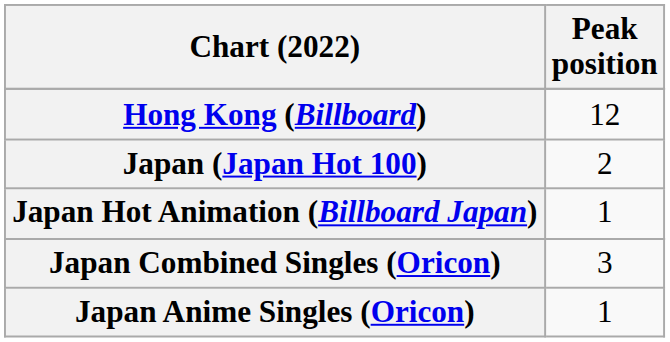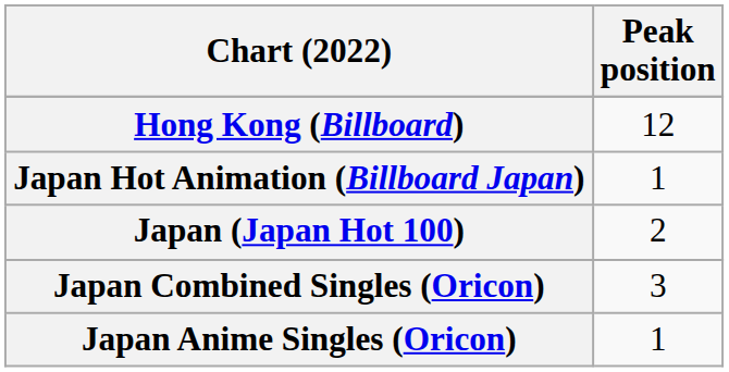 <table class="wikitable sortable plainrowheaders" style="text-align:center">
 <tr>
 <th scope="col">Chart (2022)</th>
 <th scope="col">Peak<br>position</th>
 </tr>
 <tr>
 </tr>
 <tr>
 <th scope="row"><a href='#'>Hong Kong</a> (<em><a href='#'>Billboard</a></em>)</th>
 <td>12</td>
 </tr>
 <tr>
+<th scope="row">Japan Hot Animation (<em><a href='#'>Billboard Japan</a></em>)</th>
+<td>1</td>
+</tr>
+<tr>
 <th scope="row">Japan (<a href='#'>Japan Hot 100</a>)</th>
 <td>2</td>
-</tr>
-<tr>
-<th scope="row">Japan Hot Animation (<em><a href='#'>Billboard Japan</a></em>)</th>
-<td>1</td>
 </tr>
 <tr>
 </tr>
 <tr>
 <th scope="row">Japan Combined Singles (<a href='#'>Oricon</a>)</th>
 <td>3</td>
 </tr>
 <tr>
 <th scope="row">Japan Anime Singles (<a href='#'>Oricon</a>)</th>
 <td>1</td>
 </tr>
 </table>
